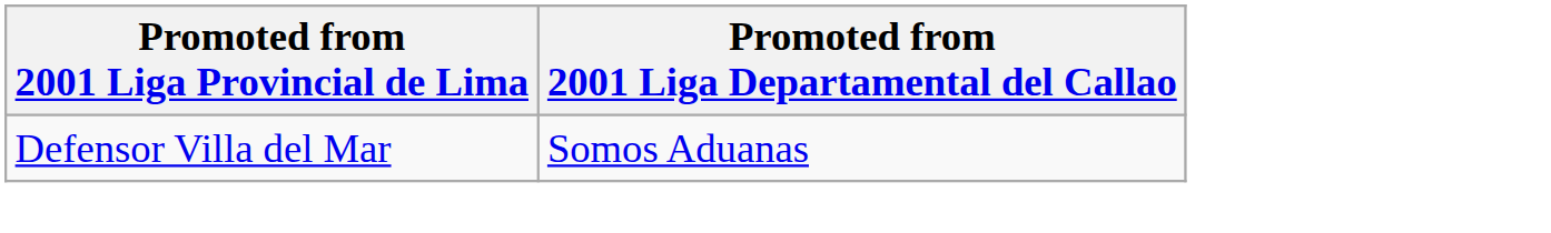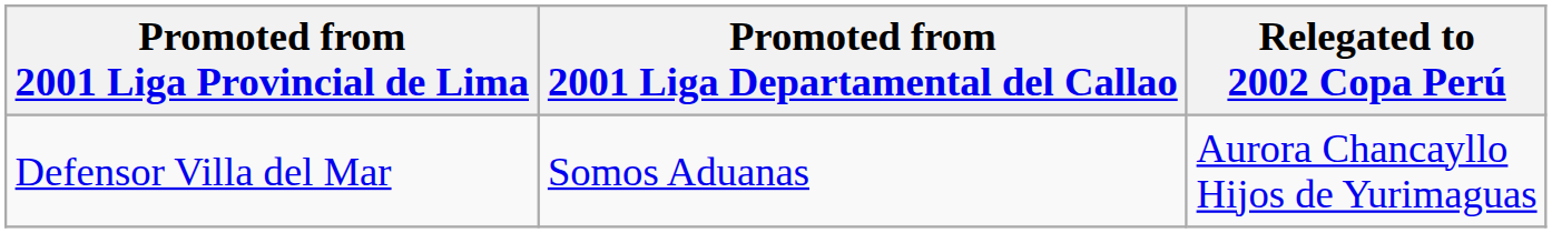 <table class="wikitable">
 <tr>
 <th>Promoted from<br><a href='#'>2001 Liga Provincial de Lima</a></th>
 <th>Promoted from<br><a href='#'>2001 Liga Departamental del Callao</a></th>
+<th>Relegated to<br><a href='#'>2002 Copa Perú</a></th>
 </tr>
 <tr>
 <td> <a href='#'>Defensor Villa del Mar</a> </td>
 <td> <a href='#'>Somos Aduanas</a> </td>
+<td> <a href='#'>Aurora Chancayllo</a> <br> <a href='#'>Hijos de Yurimaguas</a> </td>
 </tr>
 </table>
